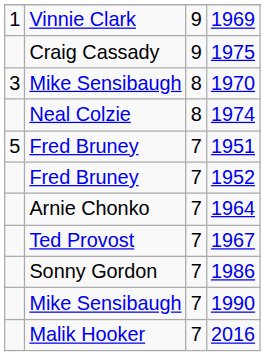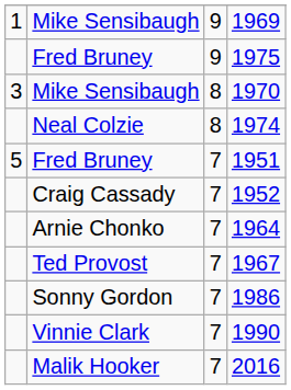 <table class="wikitable">
 <tr>
 </tr>
 <tr>
 <td>1</td>
-<td><a href='#'>Vinnie Clark</a></td>
+<td><a href='#'>Mike Sensibaugh</a></td>
 <td>9</td>
 <td><a href='#'>1969</a></td>
 </tr>
 <tr>
 <td></td>
-<td>Craig Cassady</td>
+<td><a href='#'>Fred Bruney</a></td>
 <td>9</td>
 <td><a href='#'>1975</a></td>
 </tr>
 <tr>
 <td>3</td>
 <td><a href='#'>Mike Sensibaugh</a></td>
 <td>8</td>
 <td><a href='#'>1970</a></td>
 </tr>
 <tr>
 <td></td>
 <td><a href='#'>Neal Colzie</a></td>
 <td>8</td>
 <td><a href='#'>1974</a></td>
 </tr>
 <tr>
 <td>5</td>
 <td><a href='#'>Fred Bruney</a></td>
 <td>7</td>
 <td><a href='#'>1951</a></td>
 </tr>
 <tr>
 <td></td>
-<td><a href='#'>Fred Bruney</a></td>
+<td>Craig Cassady</td>
 <td>7</td>
 <td><a href='#'>1952</a></td>
 </tr>
 <tr>
 <td></td>
 <td>Arnie Chonko</td>
 <td>7</td>
 <td><a href='#'>1964</a></td>
 </tr>
 <tr>
 <td></td>
 <td><a href='#'>Ted Provost</a></td>
 <td>7</td>
 <td><a href='#'>1967</a></td>
 </tr>
 <tr>
 <td></td>
 <td>Sonny Gordon</td>
 <td>7</td>
 <td><a href='#'>1986</a></td>
 </tr>
 <tr>
 <td></td>
-<td><a href='#'>Mike Sensibaugh</a></td>
+<td><a href='#'>Vinnie Clark</a></td>
 <td>7</td>
 <td><a href='#'>1990</a></td>
 </tr>
 <tr>
 <td></td>
 <td><a href='#'>Malik Hooker</a></td>
 <td>7</td>
 <td><a href='#'>2016</a></td>
 </tr>
 </table>
